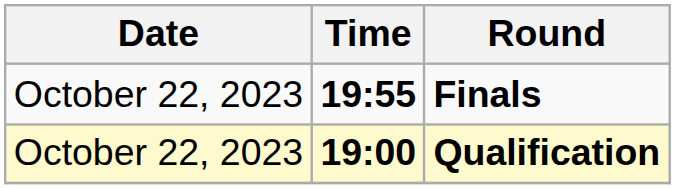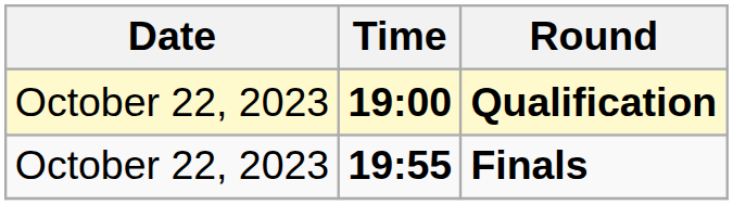 <table class="wikitable">
 <tr>
 <th>Date</th>
 <th>Time</th>
 <th>Round</th>
-</tr>
-<tr>
-<td>October 22, 2023</td>
-<td><strong>19:55</strong></td>
-<td><strong>Finals</strong></td>
 </tr>
 <tr style=background:lemonchiffon>
 <td>October 22, 2023</td>
 <td><strong>19:00</strong></td>
 <td><strong>Qualification</strong></td>
 </tr>
 <tr>
+<td>October 22, 2023</td>
+<td><strong>19:55</strong></td>
+<td><strong>Finals</strong></td>
+</tr>
+<tr>
 </tr>
 </table>
